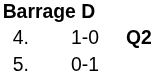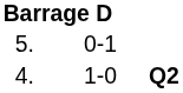 <table style="text-align:center">
 <tr>
 <td colspan=4 align=left><strong>Barrage D</strong></td>
+</tr>
+<tr>
+<td>5.</td>
+<td align=left></td>
+<td>0-1</td>
+<td></td>
 </tr>
 <tr>
 <td width=30>4.</td>
 <td align=left></td>
 <td width=60>1-0</td>
 <td><strong>Q2</strong></td>
 </tr>
-<tr>
-<td>5.</td>
-<td align=left></td>
-<td>0-1</td>
-<td></td>
-</tr>
 </table>
